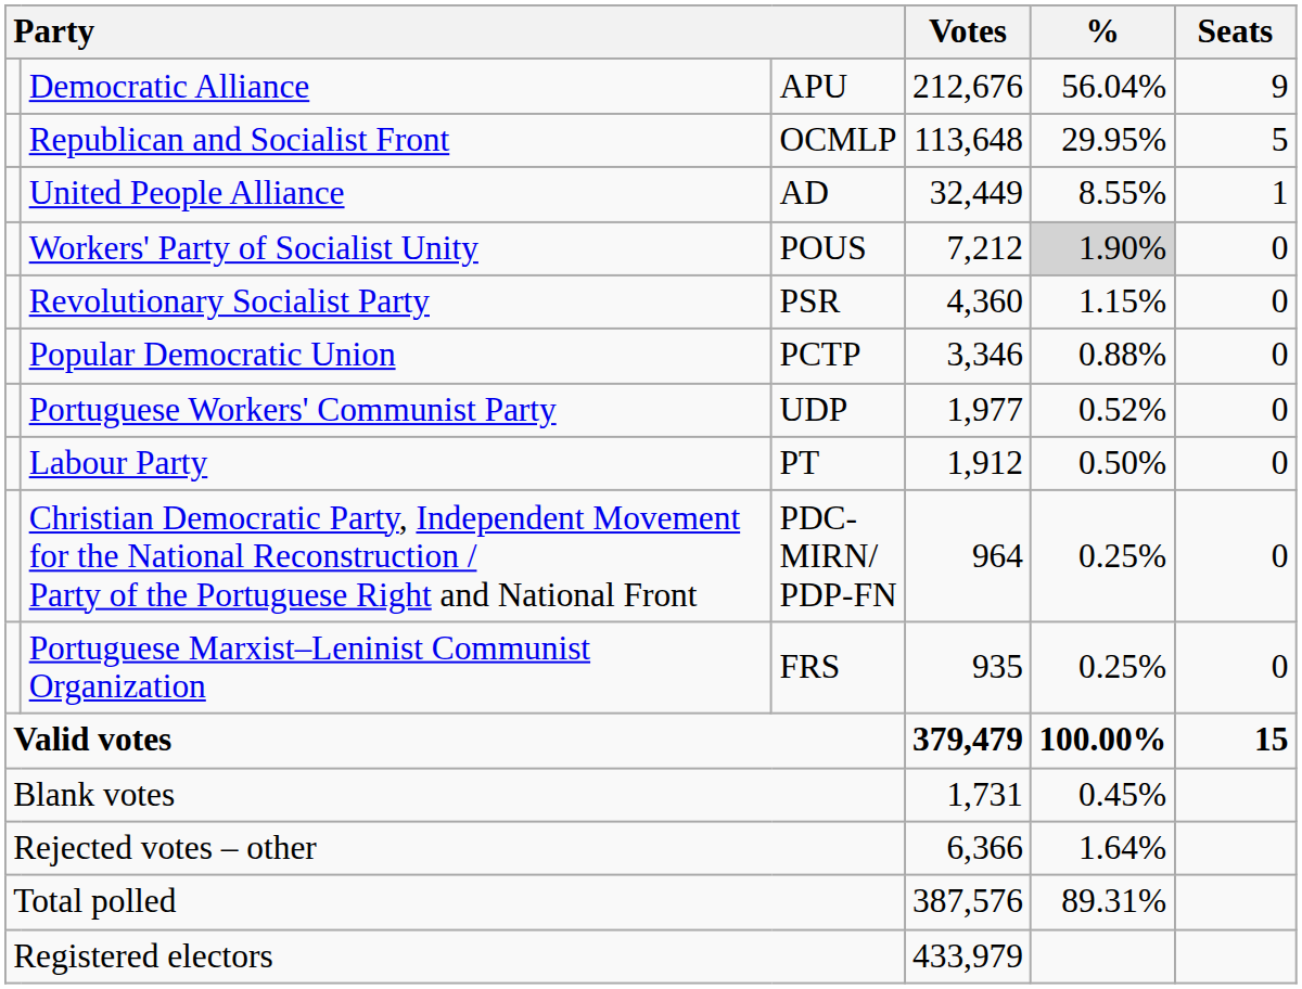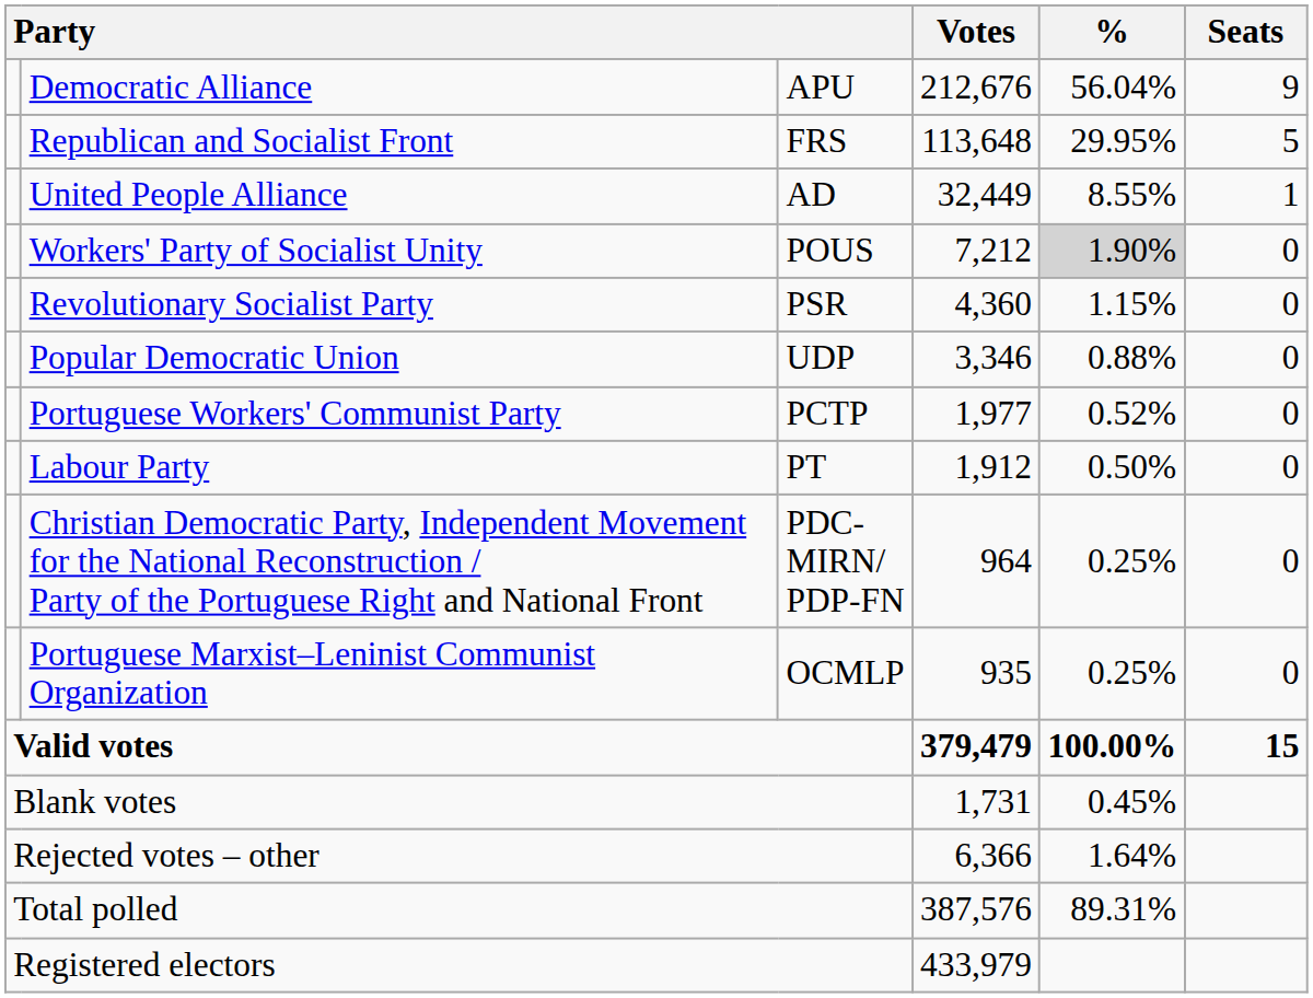 <table class="wikitable" border="1" style="text-align:right;">
 <tr>
 <th style="text-align:left;" colspan=3>Party</th>
 <th align=center width="50">Votes</th>
 <th align=center width="50">%</th>
 <th align=center width="50">Seats</th>
 </tr>
 <tr>
 <td></td>
 <td align=left><a href='#'>Democratic Alliance</a></td>
 <td align=left>APU</td>
 <td>212,676</td>
 <td>56.04%</td>
 <td>9</td>
 </tr>
 <tr>
 <td></td>
 <td align=left style="white-space: nowrap;"><a href='#'>Republican and Socialist Front</a></td>
-<td align=left>OCMLP</td>
+<td align=left>FRS</td>
 <td>113,648</td>
 <td>29.95%</td>
 <td>5</td>
 </tr>
 <tr>
 <td></td>
 <td align=left><a href='#'>United People Alliance</a></td>
 <td align=left>AD</td>
 <td>32,449</td>
 <td>8.55%</td>
 <td>1</td>
 </tr>
 <tr>
 <td></td>
 <td align=left><a href='#'>Workers' Party of Socialist Unity</a></td>
 <td align=left>POUS</td>
 <td>7,212</td>
 <td style="background: lightgrey;">1.90%</td>
 <td>0</td>
 </tr>
 <tr>
 <td></td>
 <td align=left><a href='#'>Revolutionary Socialist Party</a></td>
 <td align=left>PSR</td>
 <td>4,360</td>
 <td>1.15%</td>
 <td>0</td>
 </tr>
 <tr>
 <td></td>
 <td align=left><a href='#'>Popular Democratic Union</a></td>
-<td align=left>PCTP</td>
+<td align=left>UDP</td>
 <td>3,346</td>
 <td>0.88%</td>
 <td>0</td>
 </tr>
 <tr>
 <td></td>
 <td align=left><a href='#'>Portuguese Workers' Communist Party</a></td>
-<td align=left>UDP</td>
+<td align=left>PCTP</td>
 <td>1,977</td>
 <td>0.52%</td>
 <td>0</td>
 </tr>
 <tr>
 <td></td>
 <td align=left><a href='#'>Labour Party</a></td>
 <td align=left>PT</td>
 <td>1,912</td>
 <td>0.50%</td>
 <td>0</td>
 </tr>
 <tr>
 <td></td>
 <td align=left><a href='#'>Christian Democratic Party</a>, <a href='#'>Independent Movement<br>for the National Reconstruction /<br>Party of the Portuguese Right</a> and National Front</td>
 <td align=left>PDC-<br>MIRN/<br>PDP-FN</td>
 <td>964</td>
 <td>0.25%</td>
 <td>0</td>
 </tr>
 <tr>
 <td></td>
 <td align=left><a href='#'>Portuguese Marxist–Leninist Communist Organization</a></td>
-<td align=left>FRS</td>
+<td align=left>OCMLP</td>
 <td>935</td>
 <td>0.25%</td>
 <td>0</td>
 </tr>
 <tr style="font-weight:bold">
 <td align=left colspan=3>Valid votes</td>
 <td>379,479</td>
 <td>100.00%</td>
 <td>15</td>
 </tr>
 <tr>
 <td align=left colspan=3>Blank votes</td>
 <td>1,731</td>
 <td>0.45%</td>
 <td></td>
 </tr>
 <tr>
 <td align=left colspan=3>Rejected votes – other</td>
 <td>6,366</td>
 <td>1.64%</td>
 <td></td>
 </tr>
 <tr>
 <td align=left colspan=3>Total polled</td>
 <td>387,576</td>
 <td>89.31%</td>
 <td></td>
 </tr>
 <tr>
 <td align=left colspan=3>Registered electors</td>
 <td>433,979</td>
 <td></td>
 <td></td>
 </tr>
 </table>
